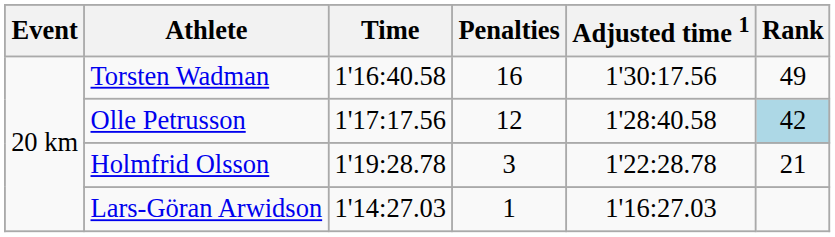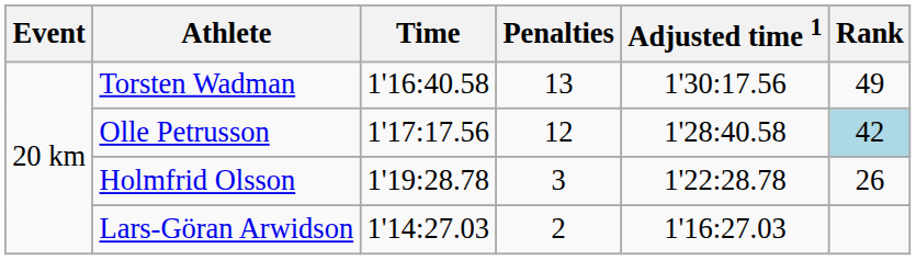 <table class="wikitable" style="font-size:90%">
 <tr>
 <th>Event</th>
 <th>Athlete</th>
 <th>Time</th>
 <th>Penalties</th>
 <th>Adjusted time <sup>1</sup></th>
 <th>Rank</th>
 </tr>
 <tr>
 <td rowspan="4">20 km</td>
 <td><a href='#'>Torsten Wadman</a></td>
 <td align="center">1'16:40.58</td>
-<td align="center">16</td>
+<td align="center">13</td>
 <td align="center">1'30:17.56</td>
 <td align="center">49</td>
 </tr>
 <tr>
 <td><a href='#'>Olle Petrusson</a></td>
 <td align="center">1'17:17.56</td>
 <td align="center">12</td>
 <td align="center">1'28:40.58</td>
 <td align="center" style="background: lightblue;">42</td>
 </tr>
 <tr>
 <td><a href='#'>Holmfrid Olsson</a></td>
 <td align="center">1'19:28.78</td>
 <td align="center">3</td>
 <td align="center">1'22:28.78</td>
-<td align="center">21</td>
+<td align="center">26</td>
 </tr>
 <tr>
 <td><a href='#'>Lars-Göran Arwidson</a></td>
 <td align="center">1'14:27.03</td>
-<td align="center">1</td>
+<td align="center">2</td>
 <td align="center">1'16:27.03</td>
 <td align="center"></td>
 </tr>
 </table>
